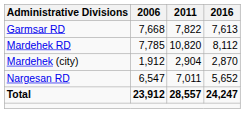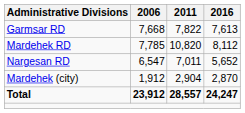 <table class="wikitable">
 <tr>
 <th>Administrative Divisions</th>
 <th>2006</th>
 <th>2011</th>
 <th>2016</th>
 </tr>
 <tr>
 <td><a href='#'>Garmsar RD</a></td>
 <td style="text-align: right;">7,668</td>
 <td style="text-align: right;">7,822</td>
 <td style="text-align: right;">7,613</td>
 </tr>
 <tr>
 <td><a href='#'>Mardehek RD</a></td>
 <td style="text-align: right;">7,785</td>
 <td style="text-align: right;">10,820</td>
 <td style="text-align: right;">8,112</td>
 </tr>
 <tr>
+<td><a href='#'>Nargesan RD</a></td>
+<td style="text-align: right;">6,547</td>
+<td style="text-align: right;">7,011</td>
+<td style="text-align: right;">5,652</td>
+</tr>
+<tr>
 <td><a href='#'>Mardehek</a> (city)</td>
 <td style="text-align: right;">1,912</td>
 <td style="text-align: right;">2,904</td>
 <td style="text-align: right;">2,870</td>
-</tr>
-<tr>
-<td><a href='#'>Nargesan RD</a></td>
-<td style="text-align: right;">6,547</td>
-<td style="text-align: right;">7,011</td>
-<td style="text-align: right;">5,652</td>
 </tr>
 <tr>
 <td><strong>Total</strong></td>
 <td style="text-align: right;"><strong>23,912</strong></td>
 <td style="text-align: right;"><strong>28,557</strong></td>
 <td style="text-align: right;"><strong>24,247</strong></td>
 </tr>
 <tr>
 <td colspan=4></td>
 </tr>
 </table>
